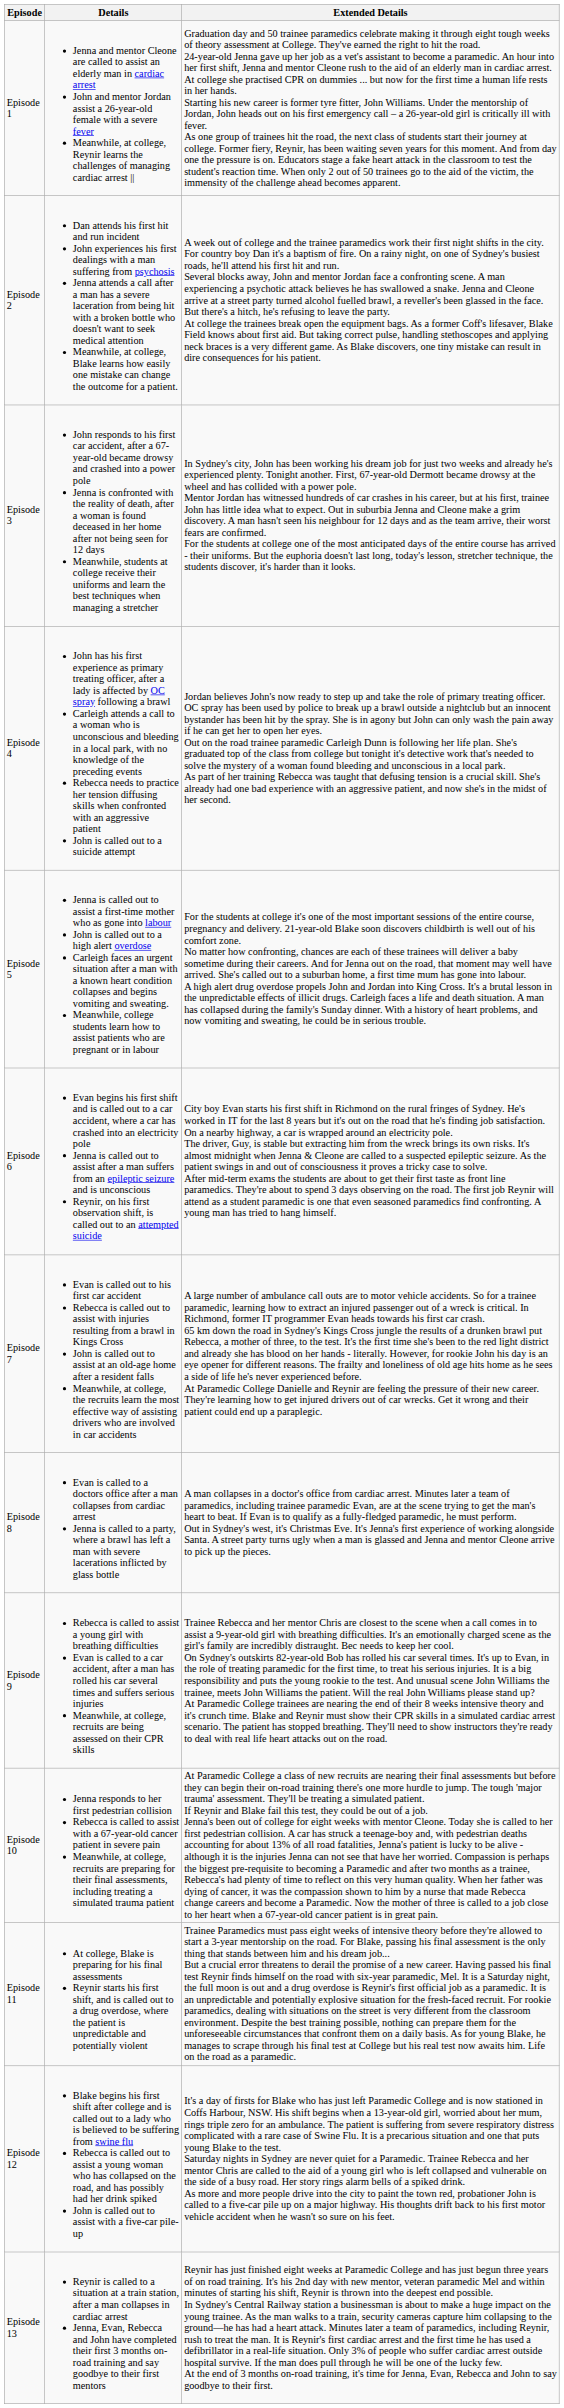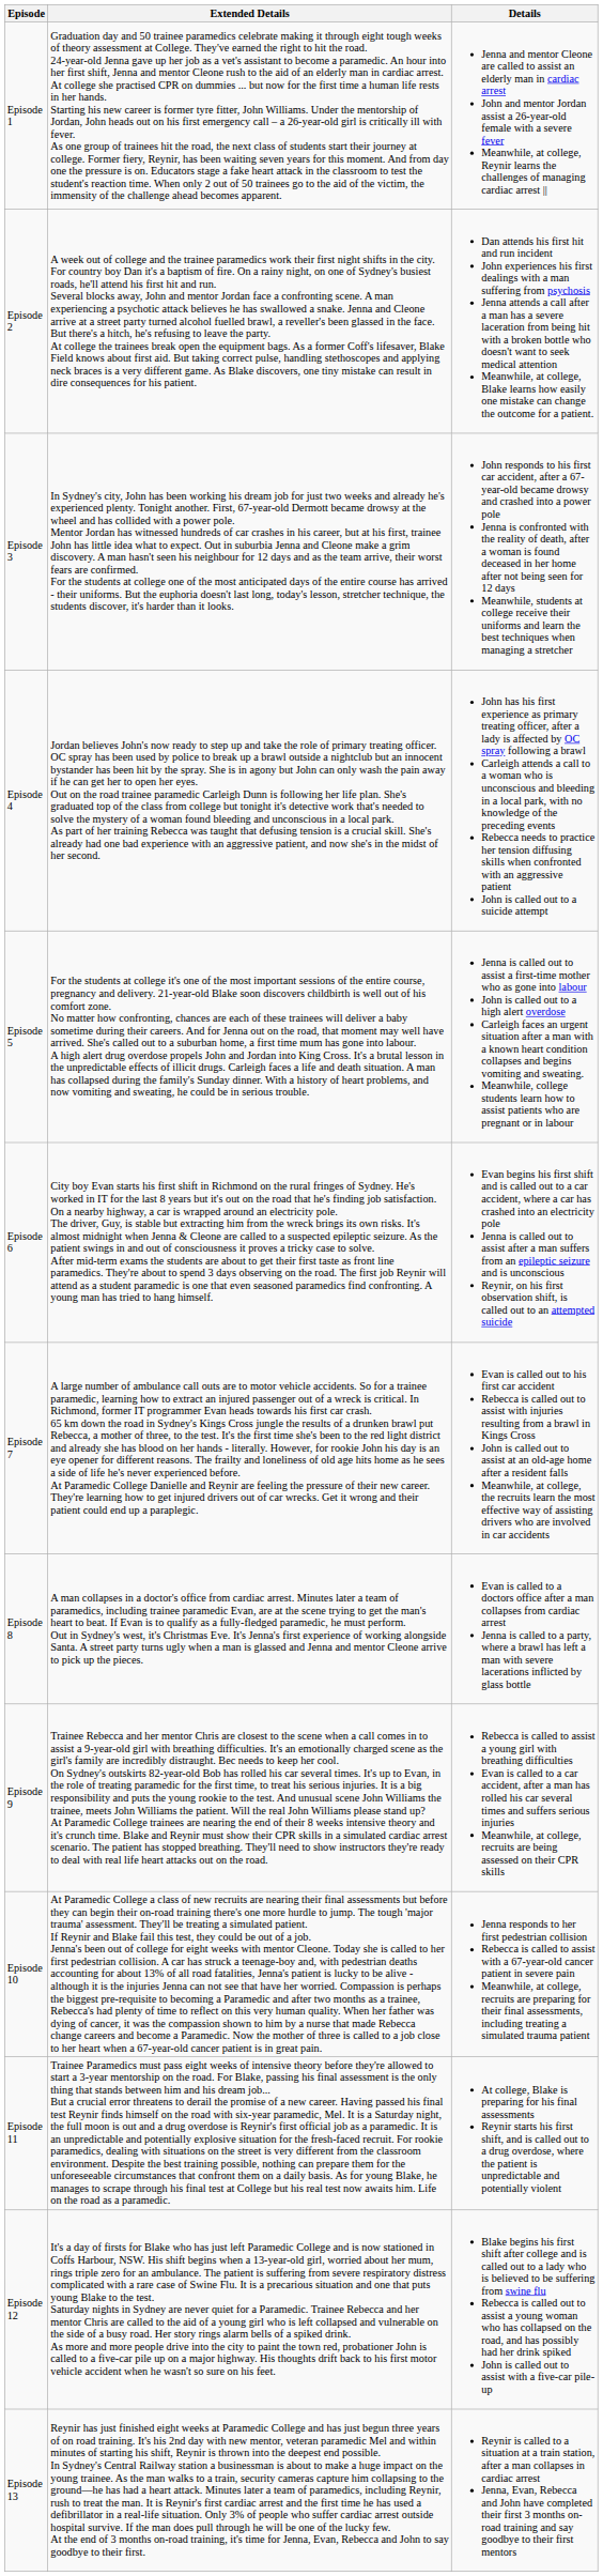 <table class="wikitable">
 <tr>
 <th>Episode</th>
+<th>Extended Details</th>
 <th>Details</th>
-<th>Extended Details</th>
 </tr>
 <tr>
 <td>Episode 1</td>
+<td>Graduation day and 50 trainee paramedics celebrate making it through eight tough weeks of theory assessment at College. They've earned the right to hit the road.<br>24-year-old Jenna gave up her job as a vet's assistant to become a paramedic. An hour into her first shift, Jenna and mentor Cleone rush to the aid of an elderly man in cardiac arrest. At college she practised CPR on dummies ... but now for the first time a human life rests in her hands.<br>Starting his new career is former tyre fitter, John Williams. Under the mentorship of Jordan, John heads out on his first emergency call – a 26-year-old girl is critically ill with fever.<br>As one group of trainees hit the road, the next class of students start their journey at college. Former fiery, Reynir, has been waiting seven years for this moment. And from day one the pressure is on. Educators stage a fake heart attack in the classroom to test the student's reaction time. When only 2 out of 50 trainees go to the aid of the victim, the immensity of the challenge ahead becomes apparent.</td>
 <td><br><ul><li>Jenna and mentor Cleone are called to assist an elderly man in <a href='#'>cardiac arrest</a></li><li>John and mentor Jordan assist a 26-year-old female with a severe <a href='#'>fever</a></li><li>Meanwhile, at college, Reynir learns the challenges of managing cardiac arrest ||</li></ul></td>
-<td>Graduation day and 50 trainee paramedics celebrate making it through eight tough weeks of theory assessment at College. They've earned the right to hit the road.<br>24-year-old Jenna gave up her job as a vet's assistant to become a paramedic. An hour into her first shift, Jenna and mentor Cleone rush to the aid of an elderly man in cardiac arrest. At college she practised CPR on dummies ... but now for the first time a human life rests in her hands.<br>Starting his new career is former tyre fitter, John Williams. Under the mentorship of Jordan, John heads out on his first emergency call – a 26-year-old girl is critically ill with fever.<br>As one group of trainees hit the road, the next class of students start their journey at college. Former fiery, Reynir, has been waiting seven years for this moment. And from day one the pressure is on. Educators stage a fake heart attack in the classroom to test the student's reaction time. When only 2 out of 50 trainees go to the aid of the victim, the immensity of the challenge ahead becomes apparent.</td>
 </tr>
 <tr>
 <td>Episode 2</td>
+<td>A week out of college and the trainee paramedics work their first night shifts in the city. For country boy Dan it's a baptism of fire. On a rainy night, on one of Sydney's busiest roads, he'll attend his first hit and run.<br>Several blocks away, John and mentor Jordan face a confronting scene. A man experiencing a psychotic attack believes he has swallowed a snake. Jenna and Cleone arrive at a street party turned alcohol fuelled brawl, a reveller's been glassed in the face. But there's a hitch, he's refusing to leave the party.<br>At college the trainees break open the equipment bags. As a former Coff's lifesaver, Blake Field knows about first aid. But taking correct pulse, handling stethoscopes and applying neck braces is a very different game. As Blake discovers, one tiny mistake can result in dire consequences for his patient.</td>
 <td><br><ul><li>Dan attends his first hit and run incident</li><li>John experiences his first dealings with a man suffering from <a href='#'>psychosis</a></li><li>Jenna attends a call after a man has a severe laceration from being hit with a broken bottle who doesn't want to seek medical attention</li><li>Meanwhile, at college, Blake learns how easily one mistake can change the outcome for a patient.</li></ul></td>
-<td>A week out of college and the trainee paramedics work their first night shifts in the city. For country boy Dan it's a baptism of fire. On a rainy night, on one of Sydney's busiest roads, he'll attend his first hit and run.<br>Several blocks away, John and mentor Jordan face a confronting scene. A man experiencing a psychotic attack believes he has swallowed a snake. Jenna and Cleone arrive at a street party turned alcohol fuelled brawl, a reveller's been glassed in the face. But there's a hitch, he's refusing to leave the party.<br>At college the trainees break open the equipment bags. As a former Coff's lifesaver, Blake Field knows about first aid. But taking correct pulse, handling stethoscopes and applying neck braces is a very different game. As Blake discovers, one tiny mistake can result in dire consequences for his patient.</td>
 </tr>
 <tr>
 <td>Episode 3</td>
+<td>In Sydney's city, John has been working his dream job for just two weeks and already he's experienced plenty. Tonight another. First, 67-year-old Dermott became drowsy at the wheel and has collided with a power pole.<br>Mentor Jordan has witnessed hundreds of car crashes in his career, but at his first, trainee John has little idea what to expect. Out in suburbia Jenna and Cleone make a grim discovery. A man hasn't seen his neighbour for 12 days and as the team arrive, their worst fears are confirmed.<br>For the students at college one of the most anticipated days of the entire course has arrived - their uniforms. But the euphoria doesn't last long, today's lesson, stretcher technique, the students discover, it's harder than it looks.</td>
 <td><br><ul><li>John responds to his first car accident, after a 67-year-old became drowsy and crashed into a power pole</li><li>Jenna is confronted with the reality of death, after a woman is found deceased in her home after not being seen for 12 days</li><li>Meanwhile, students at college receive their uniforms and learn the best techniques when managing a stretcher</li></ul></td>
-<td>In Sydney's city, John has been working his dream job for just two weeks and already he's experienced plenty. Tonight another. First, 67-year-old Dermott became drowsy at the wheel and has collided with a power pole.<br>Mentor Jordan has witnessed hundreds of car crashes in his career, but at his first, trainee John has little idea what to expect. Out in suburbia Jenna and Cleone make a grim discovery. A man hasn't seen his neighbour for 12 days and as the team arrive, their worst fears are confirmed.<br>For the students at college one of the most anticipated days of the entire course has arrived - their uniforms. But the euphoria doesn't last long, today's lesson, stretcher technique, the students discover, it's harder than it looks.</td>
 </tr>
 <tr>
 <td>Episode 4</td>
+<td>Jordan believes John's now ready to step up and take the role of primary treating officer. OC spray has been used by police to break up a brawl outside a nightclub but an innocent bystander has been hit by the spray. She is in agony but John can only wash the pain away if he can get her to open her eyes.<br>Out on the road trainee paramedic Carleigh Dunn is following her life plan. She's graduated top of the class from college but tonight it's detective work that's needed to solve the mystery of a woman found bleeding and unconscious in a local park.<br>As part of her training Rebecca was taught that defusing tension is a crucial skill. She's already had one bad experience with an aggressive patient, and now she's in the midst of her second.</td>
 <td><br><ul><li>John has his first experience as primary treating officer, after a lady is affected by <a href='#'>OC spray</a> following a brawl</li><li>Carleigh attends a call to a woman who is unconscious and bleeding in a local park, with no knowledge of the preceding events</li><li>Rebecca needs to practice her tension diffusing skills when confronted with an aggressive patient</li><li>John is called out to a suicide attempt</li></ul></td>
-<td>Jordan believes John's now ready to step up and take the role of primary treating officer. OC spray has been used by police to break up a brawl outside a nightclub but an innocent bystander has been hit by the spray. She is in agony but John can only wash the pain away if he can get her to open her eyes.<br>Out on the road trainee paramedic Carleigh Dunn is following her life plan. She's graduated top of the class from college but tonight it's detective work that's needed to solve the mystery of a woman found bleeding and unconscious in a local park.<br>As part of her training Rebecca was taught that defusing tension is a crucial skill. She's already had one bad experience with an aggressive patient, and now she's in the midst of her second.</td>
 </tr>
 <tr>
 <td>Episode 5</td>
+<td>For the students at college it's one of the most important sessions of the entire course, pregnancy and delivery. 21-year-old Blake soon discovers childbirth is well out of his comfort zone.<br>No matter how confronting, chances are each of these trainees will deliver a baby sometime during their careers. And for Jenna out on the road, that moment may well have arrived. She's called out to a suburban home, a first time mum has gone into labour.<br>A high alert drug overdose propels John and Jordan into King Cross. It's a brutal lesson in the unpredictable effects of illicit drugs. Carleigh faces a life and death situation. A man has collapsed during the family's Sunday dinner. With a history of heart problems, and now vomiting and sweating, he could be in serious trouble.</td>
 <td><br><ul><li>Jenna is called out to assist a first-time mother who as gone into <a href='#'>labour</a></li><li>John is called out to a high alert <a href='#'>overdose</a></li><li>Carleigh faces an urgent situation after a man with a known heart condition collapses and begins vomiting and sweating.</li><li>Meanwhile, college students learn how to assist patients who are pregnant or in labour</li></ul></td>
-<td>For the students at college it's one of the most important sessions of the entire course, pregnancy and delivery. 21-year-old Blake soon discovers childbirth is well out of his comfort zone.<br>No matter how confronting, chances are each of these trainees will deliver a baby sometime during their careers. And for Jenna out on the road, that moment may well have arrived. She's called out to a suburban home, a first time mum has gone into labour.<br>A high alert drug overdose propels John and Jordan into King Cross. It's a brutal lesson in the unpredictable effects of illicit drugs. Carleigh faces a life and death situation. A man has collapsed during the family's Sunday dinner. With a history of heart problems, and now vomiting and sweating, he could be in serious trouble.</td>
 </tr>
 <tr>
 <td>Episode 6</td>
+<td>City boy Evan starts his first shift in Richmond on the rural fringes of Sydney. He's worked in IT for the last 8 years but it's out on the road that he's finding job satisfaction. On a nearby highway, a car is wrapped around an electricity pole.<br>The driver, Guy, is stable but extracting him from the wreck brings its own risks. It's almost midnight when Jenna & Cleone are called to a suspected epileptic seizure. As the patient swings in and out of consciousness it proves a tricky case to solve.<br>After mid-term exams the students are about to get their first taste as front line paramedics. They're about to spend 3 days observing on the road. The first job Reynir will attend as a student paramedic is one that even seasoned paramedics find confronting. A young man has tried to hang himself.</td>
 <td><br><ul><li>Evan begins his first shift and is called out to a car accident, where a car has crashed into an electricity pole</li><li>Jenna is called out to assist after a man suffers from an <a href='#'>epileptic seizure</a> and is unconscious</li><li>Reynir, on his first observation shift, is called out to an <a href='#'>attempted suicide</a></li></ul></td>
-<td>City boy Evan starts his first shift in Richmond on the rural fringes of Sydney. He's worked in IT for the last 8 years but it's out on the road that he's finding job satisfaction. On a nearby highway, a car is wrapped around an electricity pole.<br>The driver, Guy, is stable but extracting him from the wreck brings its own risks. It's almost midnight when Jenna & Cleone are called to a suspected epileptic seizure. As the patient swings in and out of consciousness it proves a tricky case to solve.<br>After mid-term exams the students are about to get their first taste as front line paramedics. They're about to spend 3 days observing on the road. The first job Reynir will attend as a student paramedic is one that even seasoned paramedics find confronting. A young man has tried to hang himself.</td>
 </tr>
 <tr>
 <td>Episode 7</td>
+<td>A large number of ambulance call outs are to motor vehicle accidents. So for a trainee paramedic, learning how to extract an injured passenger out of a wreck is critical. In Richmond, former IT programmer Evan heads towards his first car crash.<br>65 km down the road in Sydney's Kings Cross jungle the results of a drunken brawl put Rebecca, a mother of three, to the test. It's the first time she's been to the red light district and already she has blood on her hands - literally. However, for rookie John his day is an eye opener for different reasons. The frailty and loneliness of old age hits home as he sees a side of life he's never experienced before.<br>At Paramedic College Danielle and Reynir are feeling the pressure of their new career. They're learning how to get injured drivers out of car wrecks. Get it wrong and their patient could end up a paraplegic.</td>
 <td><br><ul><li>Evan is called out to his first car accident</li><li>Rebecca is called out to assist with injuries resulting from a brawl in Kings Cross</li><li>John is called out to assist at an old-age home after a resident falls</li><li>Meanwhile, at college, the recruits learn the most effective way of assisting drivers who are involved in car accidents</li></ul></td>
-<td>A large number of ambulance call outs are to motor vehicle accidents. So for a trainee paramedic, learning how to extract an injured passenger out of a wreck is critical. In Richmond, former IT programmer Evan heads towards his first car crash.<br>65 km down the road in Sydney's Kings Cross jungle the results of a drunken brawl put Rebecca, a mother of three, to the test. It's the first time she's been to the red light district and already she has blood on her hands - literally. However, for rookie John his day is an eye opener for different reasons. The frailty and loneliness of old age hits home as he sees a side of life he's never experienced before.<br>At Paramedic College Danielle and Reynir are feeling the pressure of their new career. They're learning how to get injured drivers out of car wrecks. Get it wrong and their patient could end up a paraplegic.</td>
 </tr>
 <tr>
 <td>Episode 8</td>
+<td>A man collapses in a doctor's office from cardiac arrest. Minutes later a team of paramedics, including trainee paramedic Evan, are at the scene trying to get the man's heart to beat. If Evan is to qualify as a fully-fledged paramedic, he must perform.<br>Out in Sydney's west, it's Christmas Eve. It's Jenna's first experience of working alongside Santa. A street party turns ugly when a man is glassed and Jenna and mentor Cleone arrive to pick up the pieces.</td>
 <td><br><ul><li>Evan is called to a doctors office after a man collapses from cardiac arrest</li><li>Jenna is called to a party, where a brawl has left a man with severe lacerations inflicted by glass bottle</li></ul></td>
-<td>A man collapses in a doctor's office from cardiac arrest. Minutes later a team of paramedics, including trainee paramedic Evan, are at the scene trying to get the man's heart to beat. If Evan is to qualify as a fully-fledged paramedic, he must perform.<br>Out in Sydney's west, it's Christmas Eve. It's Jenna's first experience of working alongside Santa. A street party turns ugly when a man is glassed and Jenna and mentor Cleone arrive to pick up the pieces.</td>
 </tr>
 <tr>
 <td>Episode 9</td>
+<td>Trainee Rebecca and her mentor Chris are closest to the scene when a call comes in to assist a 9-year-old girl with breathing difficulties. It's an emotionally charged scene as the girl's family are incredibly distraught. Bec needs to keep her cool.<br>On Sydney's outskirts 82-year-old Bob has rolled his car several times. It's up to Evan, in the role of treating paramedic for the first time, to treat his serious injuries. It is a big responsibility and puts the young rookie to the test. And unusual scene John Williams the trainee, meets John Williams the patient. Will the real John Williams please stand up?<br>At Paramedic College trainees are nearing the end of their 8 weeks intensive theory and it's crunch time. Blake and Reynir must show their CPR skills in a simulated cardiac arrest scenario. The patient has stopped breathing. They'll need to show instructors they're ready to deal with real life heart attacks out on the road.</td>
 <td><br><ul><li>Rebecca is called to assist a young girl with breathing difficulties</li><li>Evan is called to a car accident, after a man has rolled his car several times and suffers serious injuries</li><li>Meanwhile, at college, recruits are being assessed on their CPR skills</li></ul></td>
-<td>Trainee Rebecca and her mentor Chris are closest to the scene when a call comes in to assist a 9-year-old girl with breathing difficulties. It's an emotionally charged scene as the girl's family are incredibly distraught. Bec needs to keep her cool.<br>On Sydney's outskirts 82-year-old Bob has rolled his car several times. It's up to Evan, in the role of treating paramedic for the first time, to treat his serious injuries. It is a big responsibility and puts the young rookie to the test. And unusual scene John Williams the trainee, meets John Williams the patient. Will the real John Williams please stand up?<br>At Paramedic College trainees are nearing the end of their 8 weeks intensive theory and it's crunch time. Blake and Reynir must show their CPR skills in a simulated cardiac arrest scenario. The patient has stopped breathing. They'll need to show instructors they're ready to deal with real life heart attacks out on the road.</td>
 </tr>
 <tr>
 <td>Episode 10</td>
+<td>At Paramedic College a class of new recruits are nearing their final assessments but before they can begin their on-road training there's one more hurdle to jump. The tough 'major trauma' assessment. They'll be treating a simulated patient.<br>If Reynir and Blake fail this test, they could be out of a job.<br>Jenna's been out of college for eight weeks with mentor Cleone. Today she is called to her first pedestrian collision. A car has struck a teenage-boy and, with pedestrian deaths accounting for about 13% of all road fatalities, Jenna's patient is lucky to be alive - although it is the injuries Jenna can not see that have her worried. Compassion is perhaps the biggest pre-requisite to becoming a Paramedic and after two months as a trainee, Rebecca's had plenty of time to reflect on this very human quality. When her father was dying of cancer, it was the compassion shown to him by a nurse that made Rebecca change careers and become a Paramedic. Now the mother of three is called to a job close to her heart when a 67-year-old cancer patient is in great pain.</td>
 <td><br><ul><li>Jenna responds to her first pedestrian collision</li><li>Rebecca is called to assist with a 67-year-old cancer patient in severe pain</li><li>Meanwhile, at college, recruits are preparing for their final assessments, including treating a simulated trauma patient</li></ul></td>
-<td>At Paramedic College a class of new recruits are nearing their final assessments but before they can begin their on-road training there's one more hurdle to jump. The tough 'major trauma' assessment. They'll be treating a simulated patient.<br>If Reynir and Blake fail this test, they could be out of a job.<br>Jenna's been out of college for eight weeks with mentor Cleone. Today she is called to her first pedestrian collision. A car has struck a teenage-boy and, with pedestrian deaths accounting for about 13% of all road fatalities, Jenna's patient is lucky to be alive - although it is the injuries Jenna can not see that have her worried. Compassion is perhaps the biggest pre-requisite to becoming a Paramedic and after two months as a trainee, Rebecca's had plenty of time to reflect on this very human quality. When her father was dying of cancer, it was the compassion shown to him by a nurse that made Rebecca change careers and become a Paramedic. Now the mother of three is called to a job close to her heart when a 67-year-old cancer patient is in great pain.</td>
 </tr>
 <tr>
 <td>Episode 11</td>
+<td>Trainee Paramedics must pass eight weeks of intensive theory before they're allowed to start a 3-year mentorship on the road. For Blake, passing his final assessment is the only thing that stands between him and his dream job...<br>But a crucial error threatens to derail the promise of a new career. Having passed his final test Reynir finds himself on the road with six-year paramedic, Mel. It is a Saturday night, the full moon is out and a drug overdose is Reynir's first official job as a paramedic. It is an unpredictable and potentially explosive situation for the fresh-faced recruit. For rookie paramedics, dealing with situations on the street is very different from the classroom environment. Despite the best training possible, nothing can prepare them for the unforeseeable circumstances that confront them on a daily basis. As for young Blake, he manages to scrape through his final test at College but his real test now awaits him. Life on the road as a paramedic.</td>
 <td><br><ul><li>At college, Blake is preparing for his final assessments</li><li>Reynir starts his first shift, and is called out to a drug overdose, where the patient is unpredictable and potentially violent</li></ul></td>
-<td>Trainee Paramedics must pass eight weeks of intensive theory before they're allowed to start a 3-year mentorship on the road. For Blake, passing his final assessment is the only thing that stands between him and his dream job...<br>But a crucial error threatens to derail the promise of a new career. Having passed his final test Reynir finds himself on the road with six-year paramedic, Mel. It is a Saturday night, the full moon is out and a drug overdose is Reynir's first official job as a paramedic. It is an unpredictable and potentially explosive situation for the fresh-faced recruit. For rookie paramedics, dealing with situations on the street is very different from the classroom environment. Despite the best training possible, nothing can prepare them for the unforeseeable circumstances that confront them on a daily basis. As for young Blake, he manages to scrape through his final test at College but his real test now awaits him. Life on the road as a paramedic.</td>
 </tr>
 <tr>
 <td>Episode 12</td>
+<td>It's a day of firsts for Blake who has just left Paramedic College and is now stationed in Coffs Harbour, NSW. His shift begins when a 13-year-old girl, worried about her mum, rings triple zero for an ambulance. The patient is suffering from severe respiratory distress complicated with a rare case of Swine Flu. It is a precarious situation and one that puts young Blake to the test.<br>Saturday nights in Sydney are never quiet for a Paramedic. Trainee Rebecca and her mentor Chris are called to the aid of a young girl who is left collapsed and vulnerable on the side of a busy road. Her story rings alarm bells of a spiked drink.<br>As more and more people drive into the city to paint the town red, probationer John is called to a five-car pile up on a major highway. His thoughts drift back to his first motor vehicle accident when he wasn't so sure on his feet.</td>
 <td><br><ul><li>Blake begins his first shift after college and is called out to a lady who is believed to be suffering from <a href='#'>swine flu</a></li><li>Rebecca is called out to assist a young woman who has collapsed on the road, and has possibly had her drink spiked</li><li>John is called out to assist with a five-car pile-up</li></ul></td>
-<td>It's a day of firsts for Blake who has just left Paramedic College and is now stationed in Coffs Harbour, NSW. His shift begins when a 13-year-old girl, worried about her mum, rings triple zero for an ambulance. The patient is suffering from severe respiratory distress complicated with a rare case of Swine Flu. It is a precarious situation and one that puts young Blake to the test.<br>Saturday nights in Sydney are never quiet for a Paramedic. Trainee Rebecca and her mentor Chris are called to the aid of a young girl who is left collapsed and vulnerable on the side of a busy road. Her story rings alarm bells of a spiked drink.<br>As more and more people drive into the city to paint the town red, probationer John is called to a five-car pile up on a major highway. His thoughts drift back to his first motor vehicle accident when he wasn't so sure on his feet.</td>
 </tr>
 <tr>
 <td>Episode 13</td>
+<td>Reynir has just finished eight weeks at Paramedic College and has just begun three years of on road training. It's his 2nd day with new mentor, veteran paramedic Mel and within minutes of starting his shift, Reynir is thrown into the deepest end possible.<br>In Sydney's Central Railway station a businessman is about to make a huge impact on the young trainee. As the man walks to a train, security cameras capture him collapsing to the ground—he has had a heart attack. Minutes later a team of paramedics, including Reynir, rush to treat the man. It is Reynir's first cardiac arrest and the first time he has used a defibrillator in a real-life situation. Only 3% of people who suffer cardiac arrest outside hospital survive. If the man does pull through he will be one of the lucky few.<br>At the end of 3 months on-road training, it's time for Jenna, Evan, Rebecca and John to say goodbye to their first.</td>
 <td><br><ul><li>Reynir is called to a situation at a train station, after a man collapses in cardiac arrest</li><li>Jenna, Evan, Rebecca and John have completed their first 3 months on-road training and say goodbye to their first mentors</li></ul></td>
-<td>Reynir has just finished eight weeks at Paramedic College and has just begun three years of on road training. It's his 2nd day with new mentor, veteran paramedic Mel and within minutes of starting his shift, Reynir is thrown into the deepest end possible.<br>In Sydney's Central Railway station a businessman is about to make a huge impact on the young trainee. As the man walks to a train, security cameras capture him collapsing to the ground—he has had a heart attack. Minutes later a team of paramedics, including Reynir, rush to treat the man. It is Reynir's first cardiac arrest and the first time he has used a defibrillator in a real-life situation. Only 3% of people who suffer cardiac arrest outside hospital survive. If the man does pull through he will be one of the lucky few.<br>At the end of 3 months on-road training, it's time for Jenna, Evan, Rebecca and John to say goodbye to their first.</td>
 </tr>
 </table>
